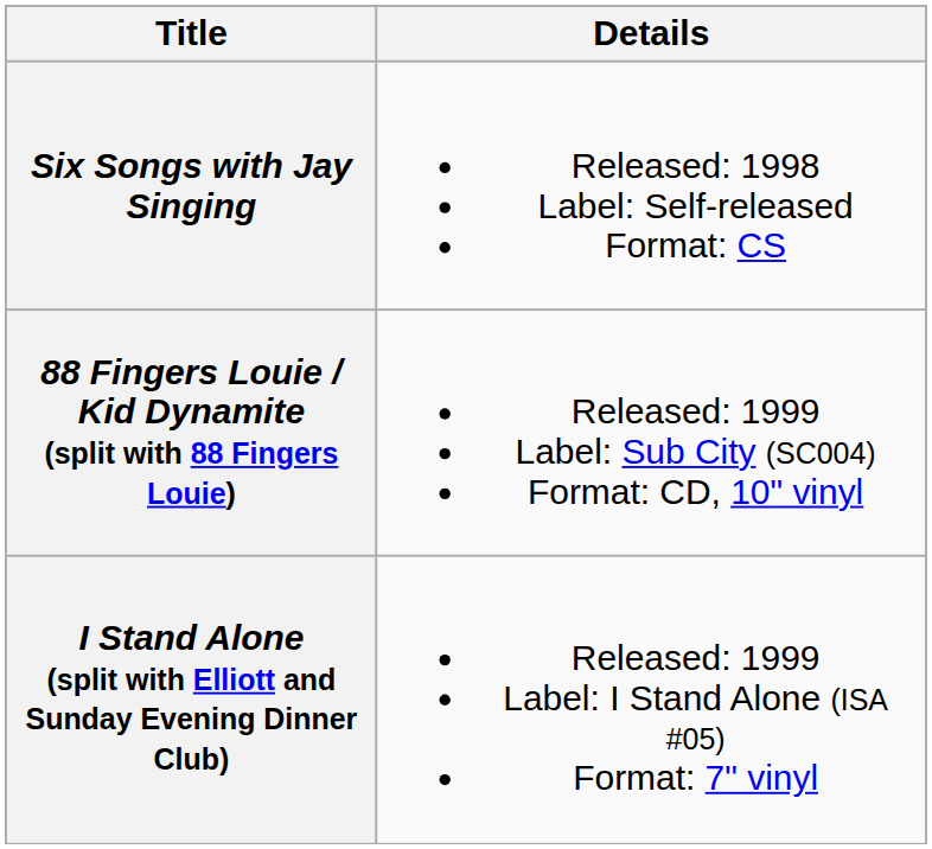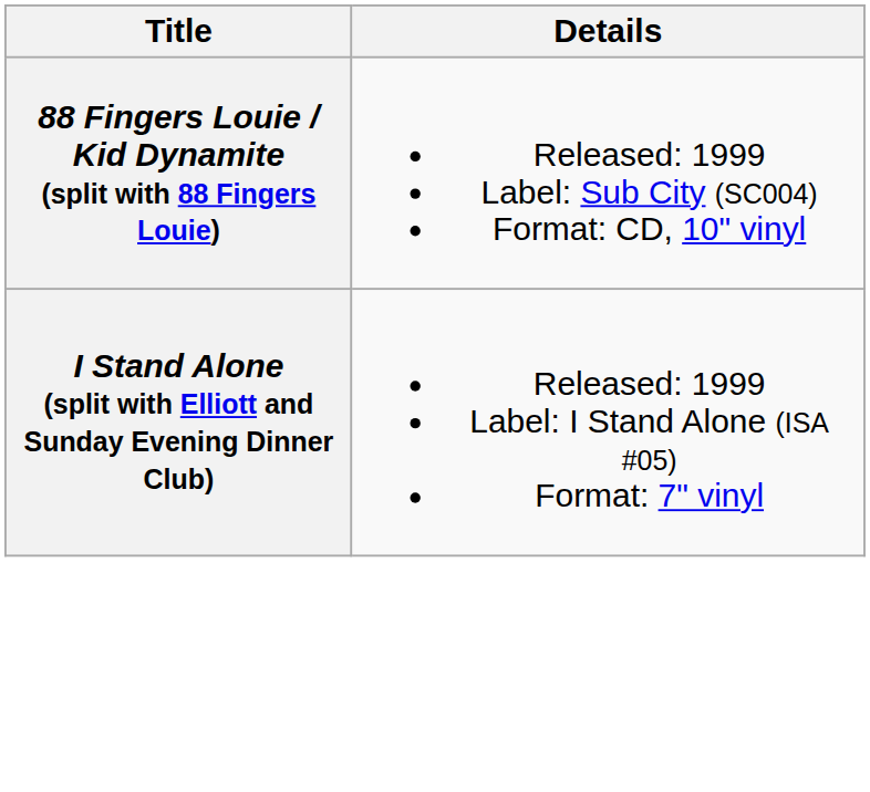 <table class="wikitable plainrowheaders" style="text-align:center;">
 <tr>
 <th rowspan="1" style="width:10em;">Title</th>
 <th rowspan="1" style="width:15em;">Details</th>
-</tr>
-<tr>
-<th scope="row"><em>Six Songs with Jay Singing</em></th>
-<td><br><ul><li>Released: 1998</li><li>Label: Self-released</li><li>Format: <a href='#'>CS</a></li></ul></td>
 </tr>
 <tr>
 <th scope="row"><em>88 Fingers Louie / Kid Dynamite</em><br><small>(split with <a href='#'>88 Fingers Louie</a>)</small></th>
 <td><br><ul><li>Released: 1999</li><li>Label: <a href='#'>Sub City</a> <small>(SC004)</small></li><li>Format: CD, <a href='#'>10" vinyl</a></li></ul></td>
 </tr>
 <tr>
 <th scope="row"><em>I Stand Alone</em><br><small>(split with <a href='#'>Elliott</a> and Sunday Evening Dinner Club)</small></th>
 <td><br><ul><li>Released: 1999</li><li>Label: I Stand Alone <small>(ISA #05)</small></li><li>Format: <a href='#'>7" vinyl</a></li></ul></td>
 </tr>
 </table>
